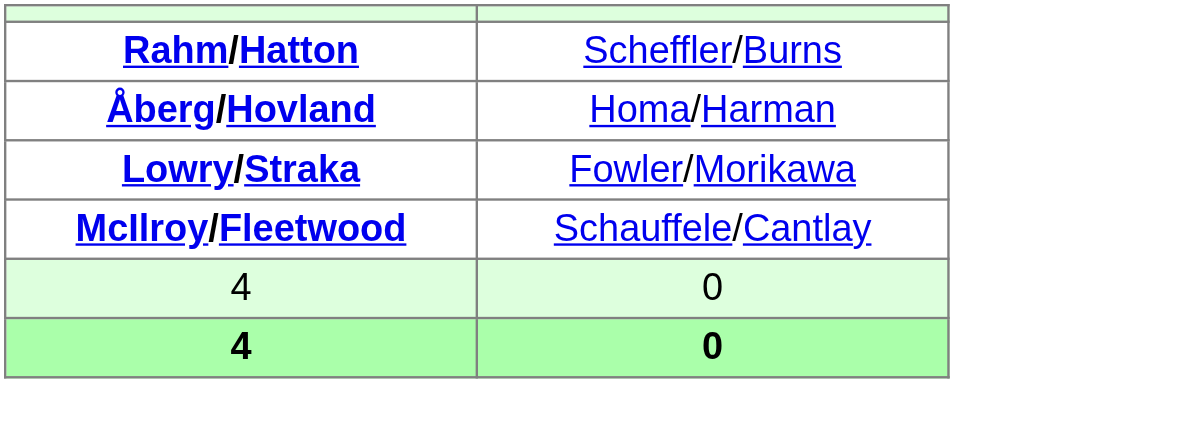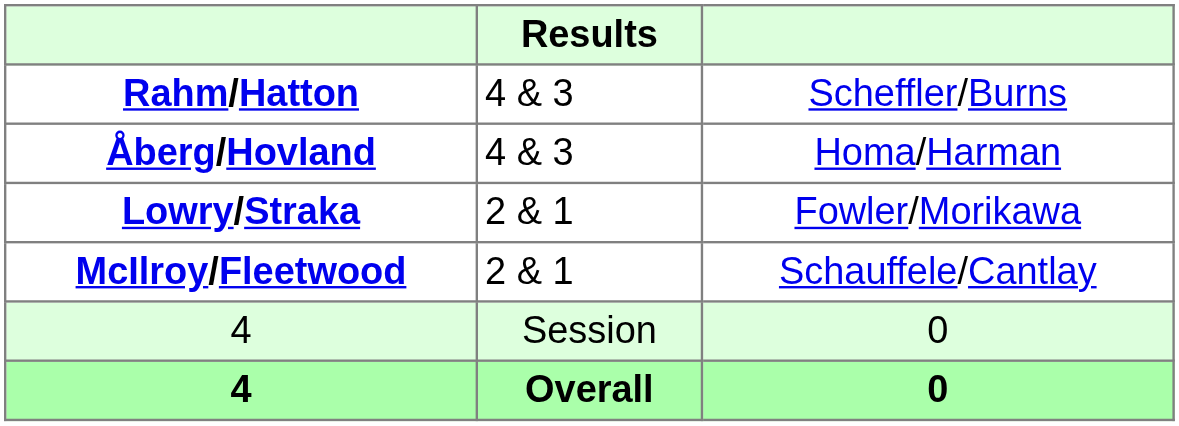 <table border="1" cellpadding="3" style="border-collapse:collapse; text-align:center;">
 <tr style="background:#dfd;">
 <th style="width:12em;"></th>
+<th style="width:5.5em;">Results</th>
 <th style="width:12em;"></th>
 </tr>
 <tr>
 <td><strong><a href='#'>Rahm</a>/<a href='#'>Hatton</a></strong></td>
+<td align=left> 4 & 3</td>
 <td><a href='#'>Scheffler</a>/<a href='#'>Burns</a></td>
 </tr>
 <tr>
 <td><strong><a href='#'>Åberg</a>/<a href='#'>Hovland</a></strong></td>
+<td align=left> 4 & 3</td>
 <td><a href='#'>Homa</a>/<a href='#'>Harman</a></td>
 </tr>
 <tr>
 <td><strong><a href='#'>Lowry</a>/<a href='#'>Straka</a></strong></td>
+<td align=left> 2 & 1</td>
 <td><a href='#'>Fowler</a>/<a href='#'>Morikawa</a></td>
 </tr>
 <tr>
 <td><strong><a href='#'>McIlroy</a>/<a href='#'>Fleetwood</a></strong></td>
+<td align=left> 2 & 1</td>
 <td><a href='#'>Schauffele</a>/<a href='#'>Cantlay</a></td>
 </tr>
 <tr style="background:#dfd;">
 <td>4</td>
+<td>Session</td>
 <td>0</td>
 </tr>
 <tr style="background:#afa;">
 <th>4</th>
+<th>Overall</th>
 <th>0</th>
 </tr>
 </table>
